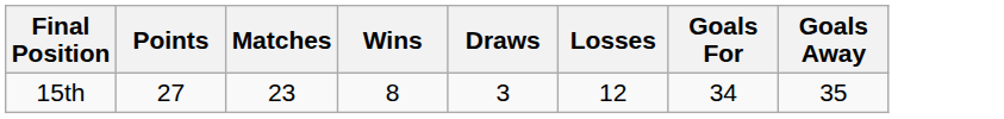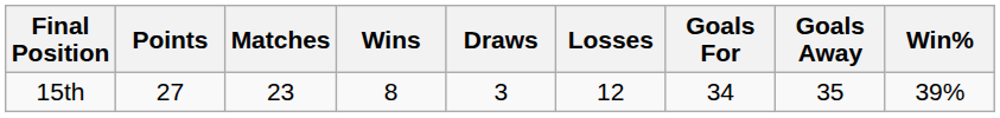 <table class="wikitable" style="font-size: 95%; text-align: center;">
 <tr>
 <th width=60>Final Position</th>
 <th width=60>Points</th>
 <th width=60>Matches</th>
 <th width=60>Wins</th>
 <th width=60>Draws</th>
 <th width=60>Losses</th>
 <th width=60>Goals For</th>
 <th width=60>Goals Away</th>
+<th width=60>Win%</th>
 </tr>
 <tr>
 <td>15th</td>
 <td>27</td>
 <td>23</td>
 <td>8</td>
 <td>3</td>
 <td>12</td>
 <td>34</td>
 <td>35</td>
+<td>39%</td>
 </tr>
 </table>
